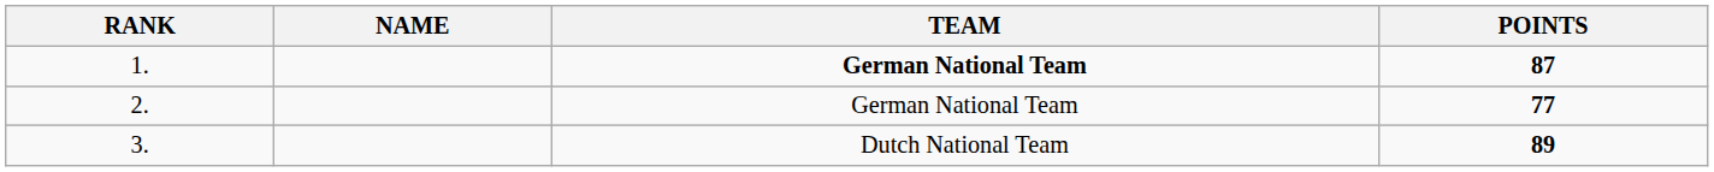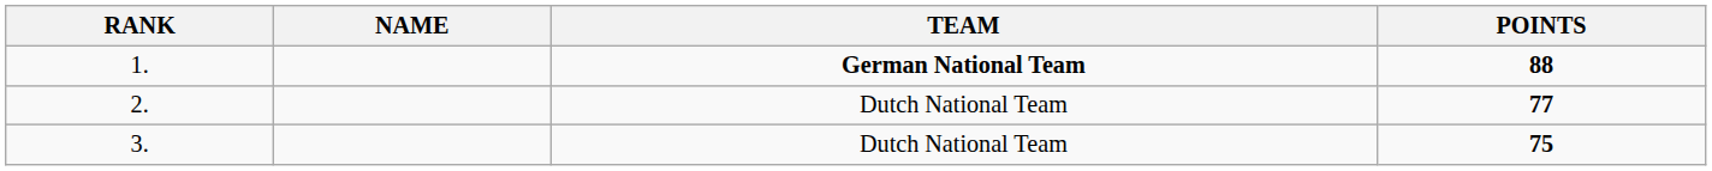 <table class=wikitable style="font-size:90%" width="80%">
 <tr>
 <th>RANK</th>
 <th>NAME</th>
 <th>TEAM</th>
 <th>POINTS</th>
 </tr>
 <tr>
 <td align="center">1.</td>
 <td></td>
 <td align="center"><strong>German National Team</strong></td>
-<td align="center"><strong>87</strong></td>
+<td align="center"><strong>88</strong></td>
 </tr>
 <tr>
 <td align="center">2.</td>
 <td></td>
-<td align="center">German National Team</td>
+<td align="center">Dutch National Team</td>
 <td align="center"><strong>77</strong></td>
 </tr>
 <tr>
 <td align="center">3.</td>
 <td></td>
 <td align="center">Dutch National Team</td>
-<td align="center"><strong>89</strong></td>
+<td align="center"><strong>75</strong></td>
 </tr>
 </table>
